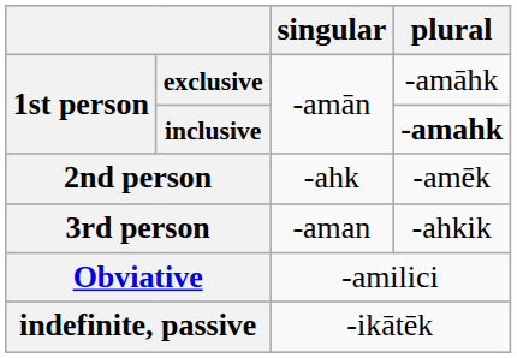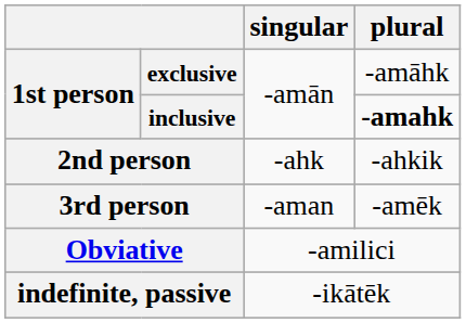 <table class="wikitable" style="text-align:center;">
 <tr>
 <th colspan="2"></th>
 <th>singular</th>
 <th>plural</th>
 </tr>
 <tr>
 <th rowspan="2">1st person</th>
 <th><small>exclusive</small></th>
 <td rowspan="2">-amān</td>
 <td>-amāhk</td>
 </tr>
 <tr>
 <th><small>inclusive</small></th>
 <td><strong>-amahk</strong></td>
 </tr>
 <tr>
 <th colspan="2">2nd person</th>
 <td>-ahk</td>
-<td>-amēk</td>
+<td>-ahkik</td>
 </tr>
 <tr>
 <th colspan="2">3rd person</th>
 <td>-aman</td>
-<td>-ahkik</td>
+<td>-amēk</td>
 </tr>
 <tr>
 <th colspan="2"><a href='#'>Obviative</a></th>
 <td colspan="2">-amilici</td>
 </tr>
 <tr>
 <th colspan="2">indefinite, passive</th>
 <td colspan="2">-ikātēk</td>
 </tr>
 </table>
